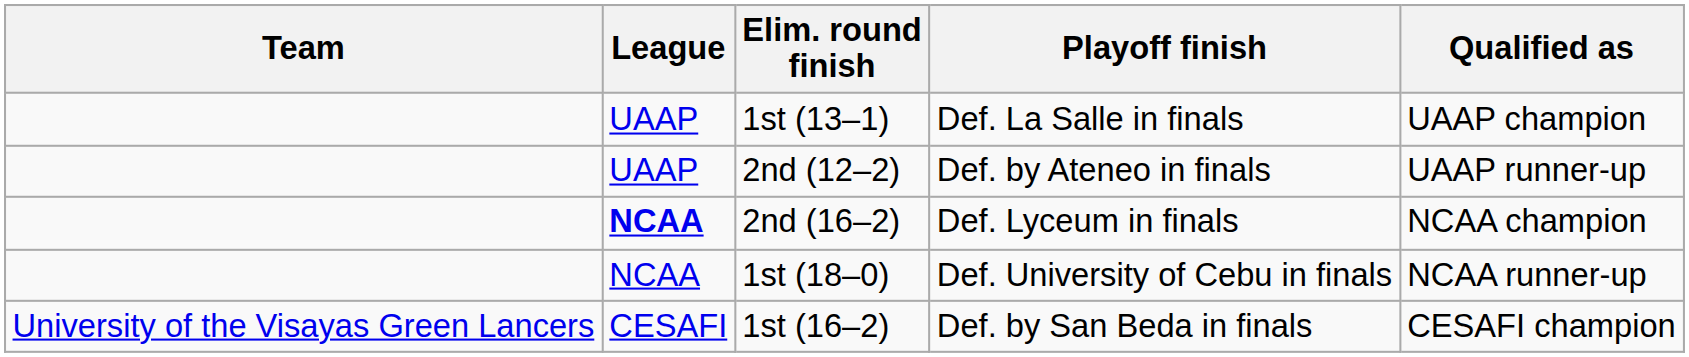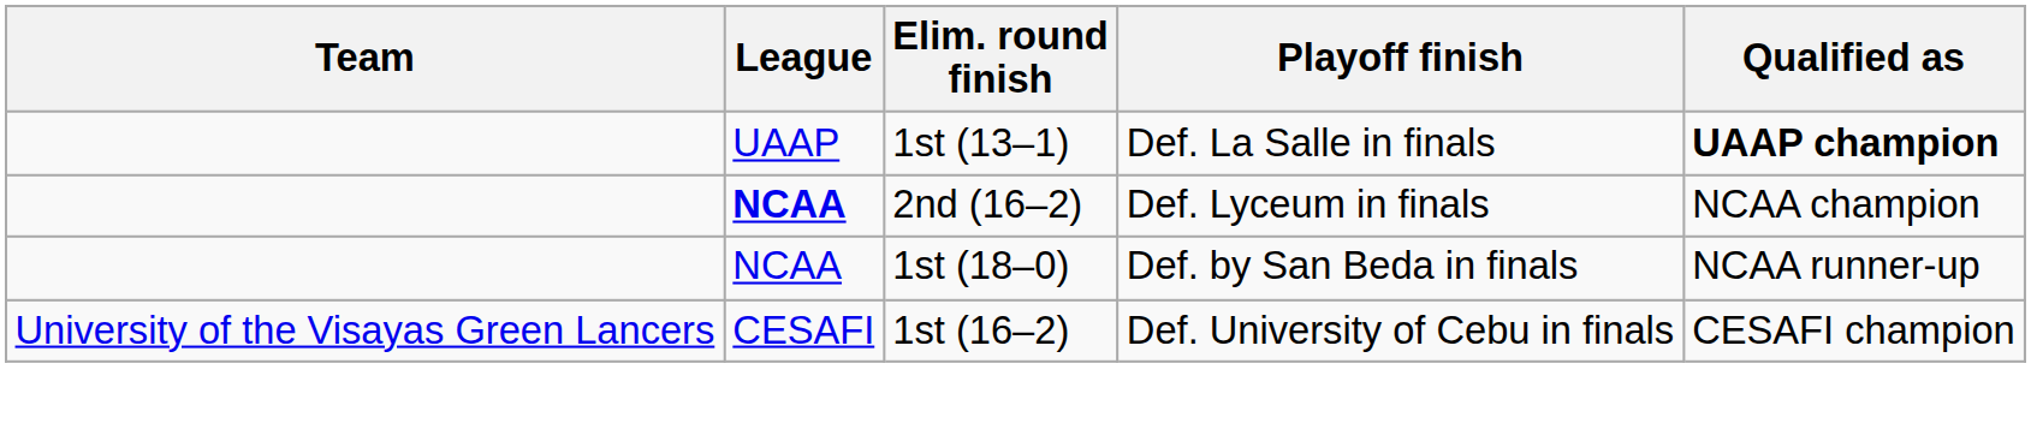 <table class=wikitable>
 <tr>
 <th>Team</th>
 <th>League</th>
 <th>Elim. round<br>finish</th>
 <th>Playoff finish</th>
 <th>Qualified as</th>
 </tr>
 <tr>
 <td></td>
 <td><a href='#'>UAAP</a></td>
 <td>1st (13–1)</td>
 <td>Def. La Salle in finals</td>
-<td>UAAP champion</td>
-</tr>
-<tr>
-<td></td>
-<td><a href='#'>UAAP</a></td>
-<td>2nd (12–2)</td>
-<td>Def. by Ateneo in finals</td>
-<td>UAAP runner-up</td>
+<td><strong>UAAP champion</strong></td>
 </tr>
 <tr>
 <td></td>
 <td><strong><a href='#'>NCAA</a></strong></td>
 <td>2nd (16–2)</td>
 <td>Def. Lyceum in finals</td>
 <td>NCAA champion</td>
 </tr>
 <tr>
 <td></td>
 <td><a href='#'>NCAA</a></td>
 <td>1st (18–0)</td>
-<td>Def. University of Cebu in finals</td>
+<td>Def. by San Beda in finals</td>
 <td>NCAA runner-up</td>
 </tr>
 <tr>
 <td> <a href='#'>University of the Visayas Green Lancers</a></td>
 <td><a href='#'>CESAFI</a></td>
 <td>1st (16–2)</td>
-<td>Def. by San Beda in finals</td>
+<td>Def. University of Cebu in finals</td>
 <td>CESAFI champion</td>
 </tr>
 </table>
